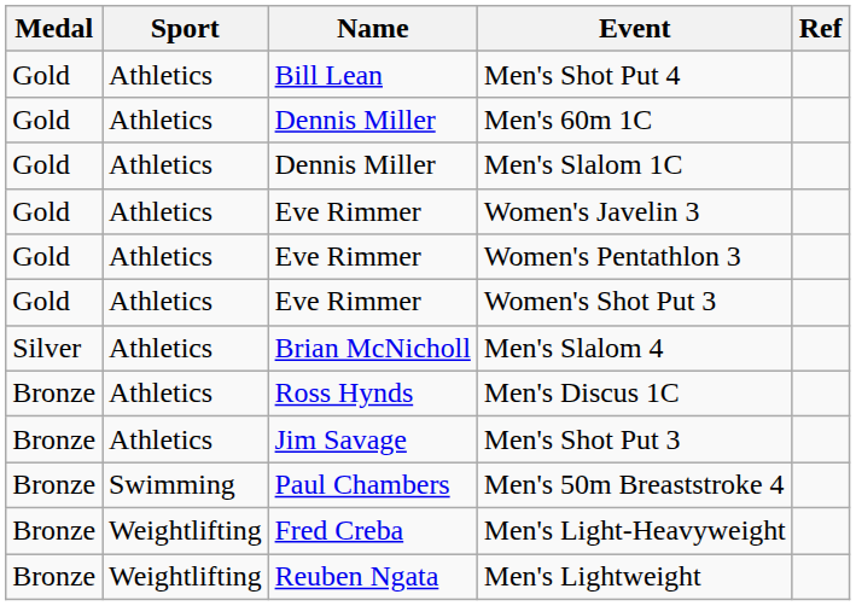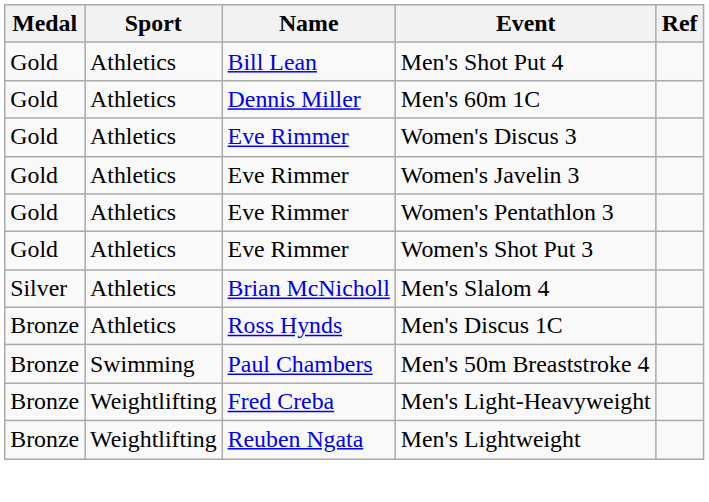 <table class="wikitable">
 <tr>
 <th>Medal</th>
 <th>Sport</th>
 <th>Name</th>
 <th>Event</th>
 <th>Ref</th>
 </tr>
 <tr>
 <td>Gold</td>
 <td>Athletics</td>
 <td><a href='#'>Bill Lean</a></td>
 <td>Men's Shot Put 4</td>
 <td></td>
 </tr>
 <tr>
 <td>Gold</td>
 <td>Athletics</td>
 <td><a href='#'>Dennis Miller</a></td>
 <td>Men's 60m 1C</td>
 <td></td>
 </tr>
 <tr>
 <td>Gold</td>
 <td>Athletics</td>
-<td>Dennis Miller</td>
-<td>Men's Slalom 1C</td>
+<td><a href='#'>Eve Rimmer</a></td>
+<td>Women's Discus 3</td>
 <td></td>
 </tr>
 <tr>
 <td>Gold</td>
 <td>Athletics</td>
 <td>Eve Rimmer</td>
 <td>Women's Javelin 3</td>
 <td></td>
 </tr>
 <tr>
 <td>Gold</td>
 <td>Athletics</td>
 <td>Eve Rimmer</td>
 <td>Women's Pentathlon 3</td>
 <td></td>
 </tr>
 <tr>
 <td>Gold</td>
 <td>Athletics</td>
 <td>Eve Rimmer</td>
 <td>Women's Shot Put 3</td>
 <td></td>
 </tr>
 <tr>
 <td>Silver</td>
 <td>Athletics</td>
 <td><a href='#'>Brian McNicholl</a></td>
 <td>Men's Slalom 4</td>
 <td></td>
 </tr>
 <tr>
 <td>Bronze</td>
 <td>Athletics</td>
 <td><a href='#'>Ross Hynds</a></td>
 <td>Men's Discus 1C</td>
 <td></td>
 </tr>
 <tr>
 <td>Bronze</td>
-<td>Athletics</td>
-<td><a href='#'>Jim Savage</a></td>
-<td>Men's Shot Put 3</td>
-<td></td>
-</tr>
-<tr>
-<td>Bronze</td>
 <td>Swimming</td>
 <td><a href='#'>Paul Chambers</a></td>
 <td>Men's 50m Breaststroke 4</td>
 <td></td>
 </tr>
 <tr>
 <td>Bronze</td>
 <td>Weightlifting</td>
 <td><a href='#'>Fred Creba</a></td>
 <td>Men's Light-Heavyweight</td>
 <td></td>
 </tr>
 <tr>
 <td>Bronze</td>
 <td>Weightlifting</td>
 <td><a href='#'>Reuben Ngata</a></td>
 <td>Men's Lightweight</td>
 <td></td>
 </tr>
 </table>
